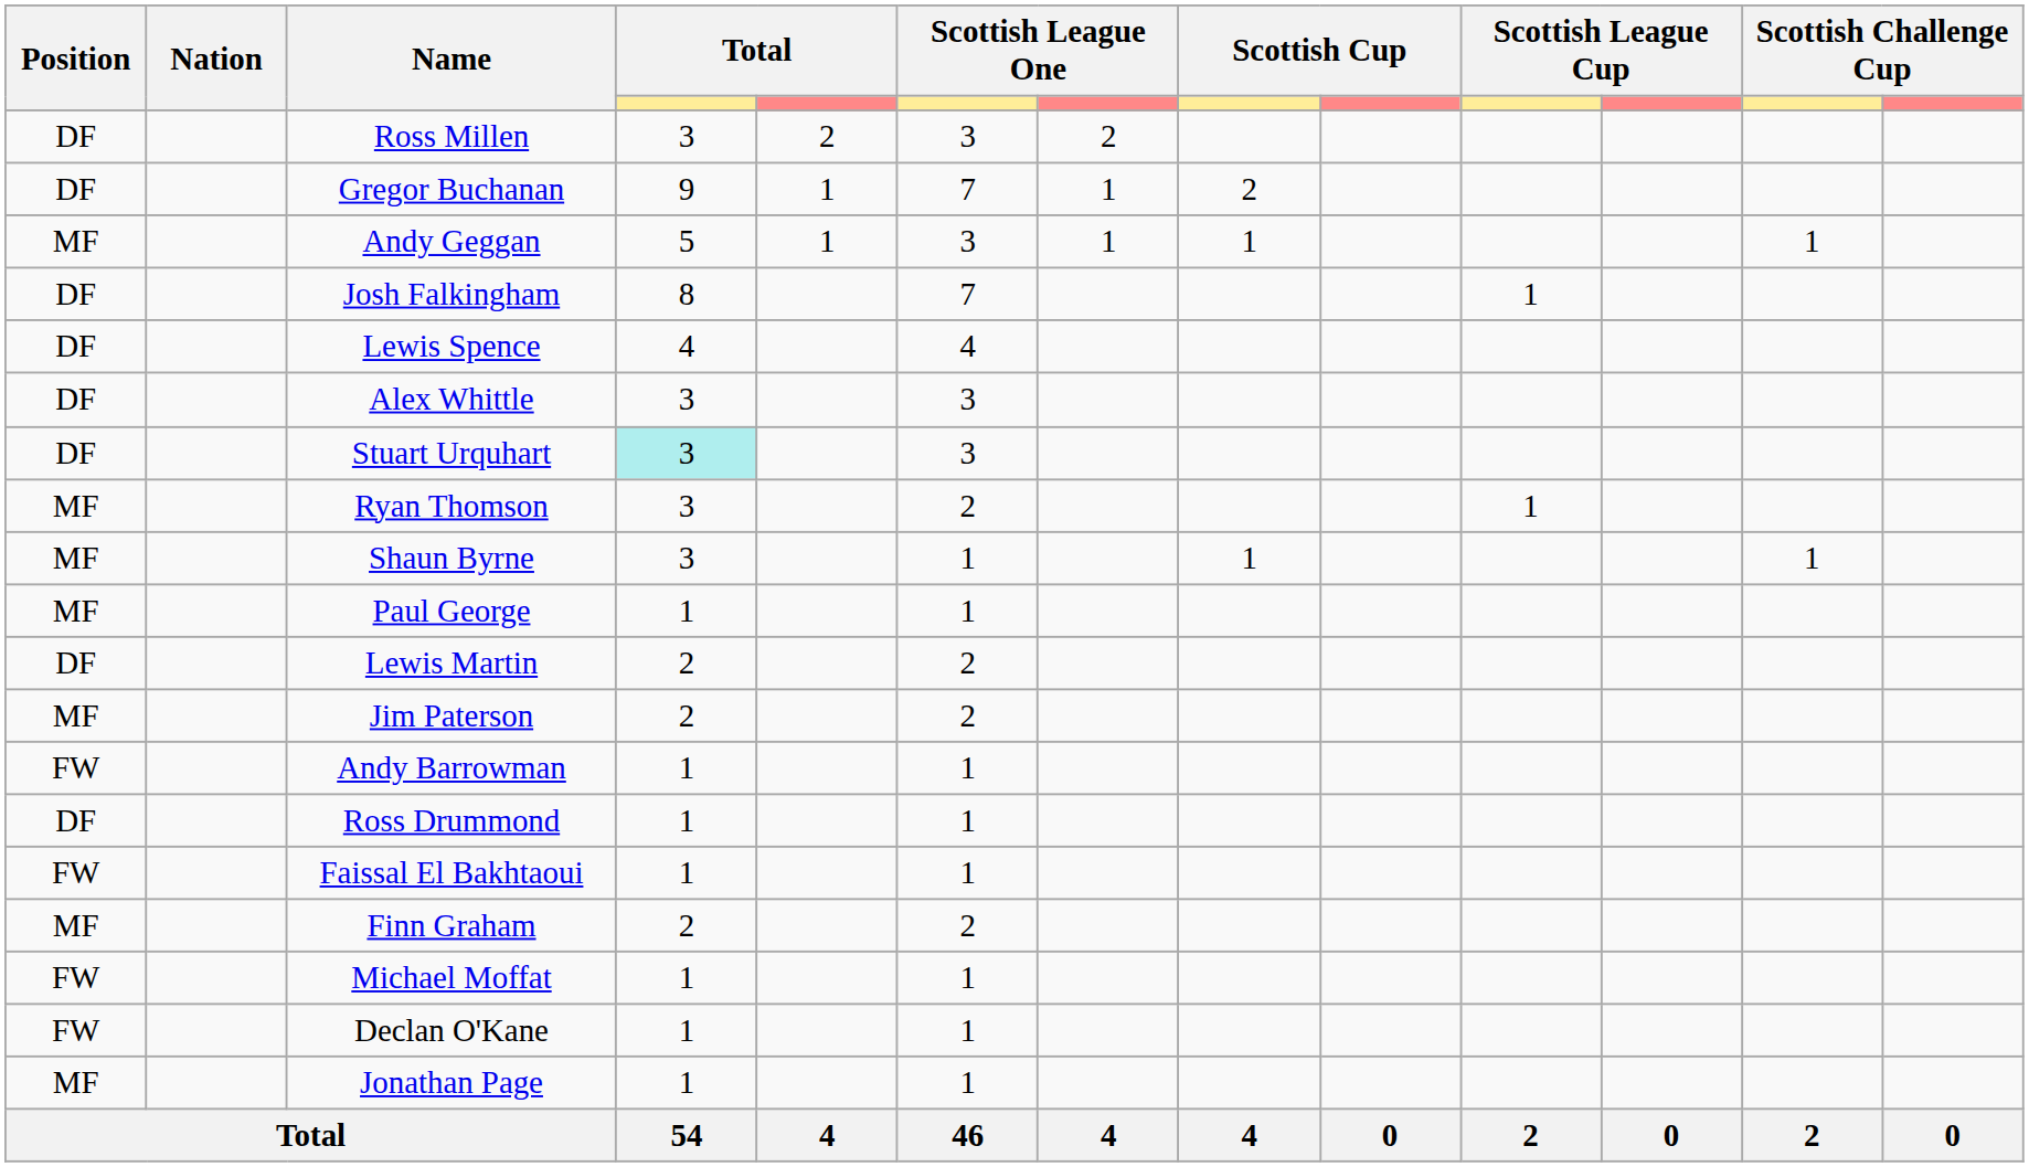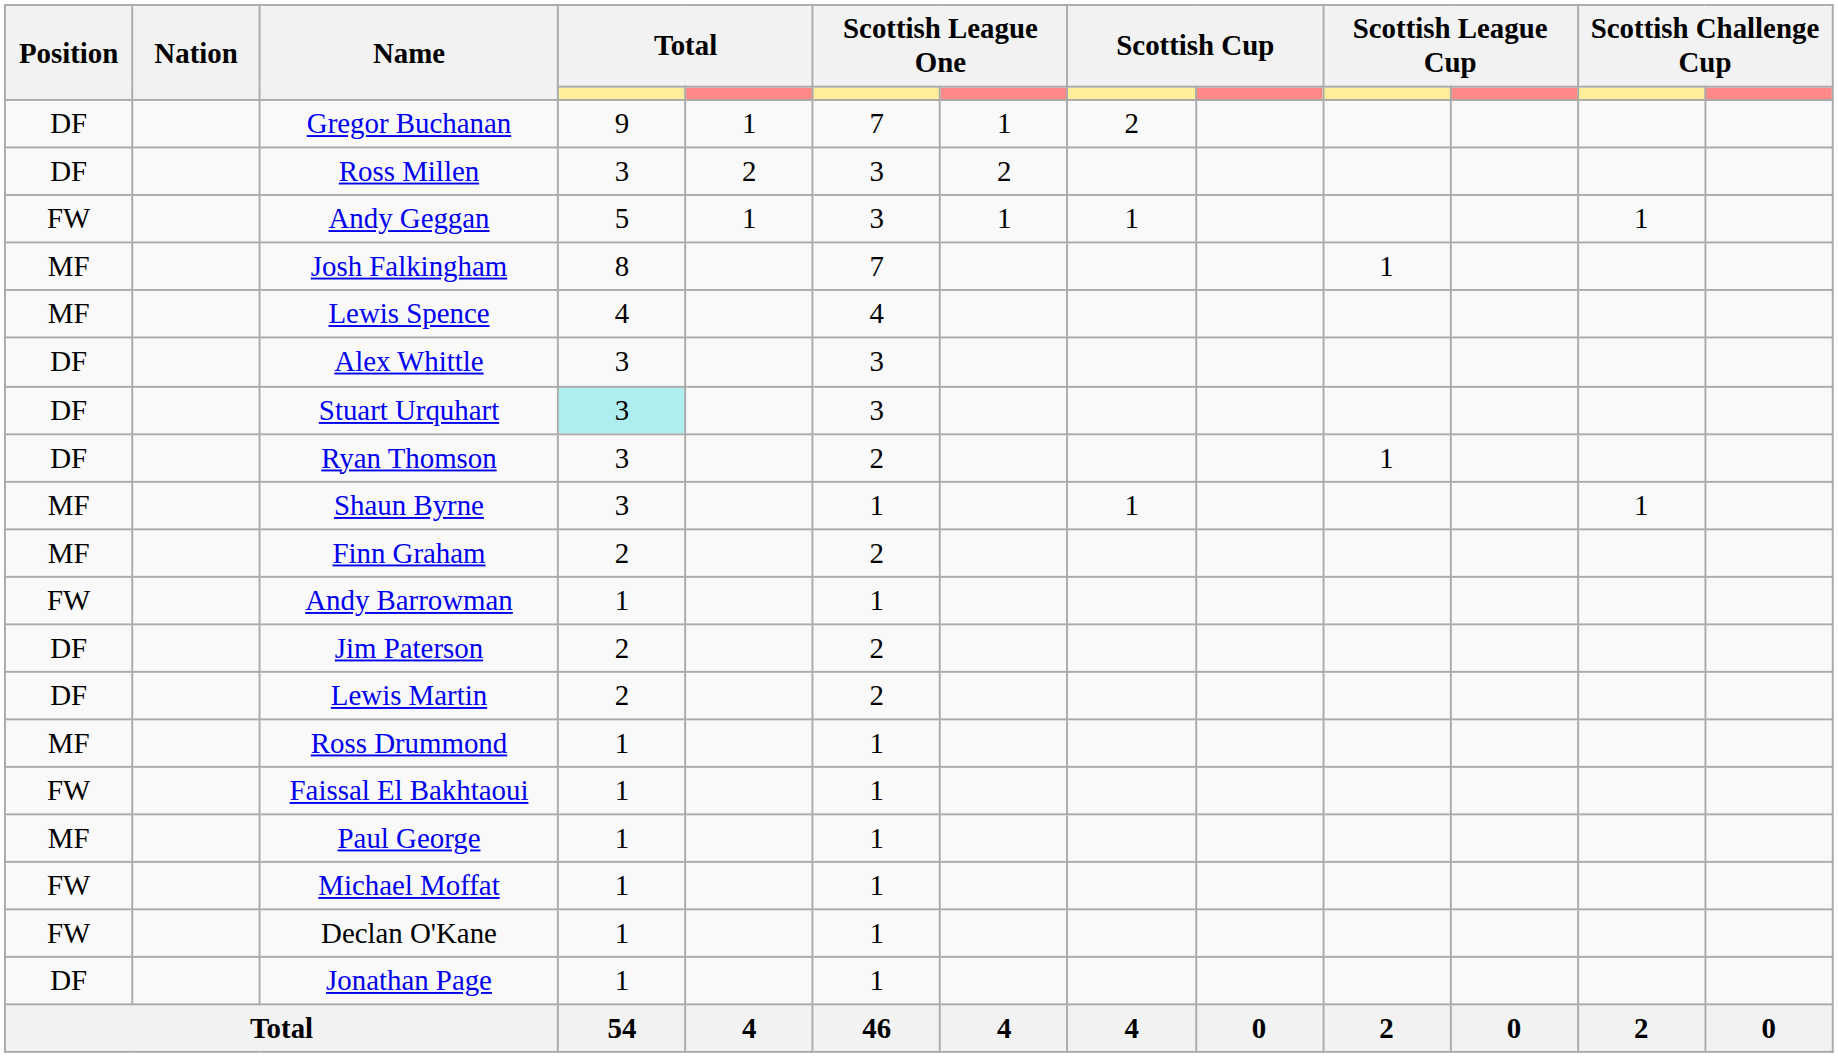 <table class="wikitable" style="font-size: 95%; text-align: center;">
 <tr>
 <th rowspan=2 width=60>Position</th>
 <th rowspan=2 width=60>Nation</th>
 <th rowspan=2 width=150>Name</th>
 <th colspan=2>Total</th>
 <th colspan=2>Scottish League One</th>
 <th colspan=2>Scottish Cup</th>
 <th colspan=2>Scottish League Cup</th>
 <th colspan=2>Scottish Challenge Cup</th>
 </tr>
 <tr>
 <th style="width:60px; background:#fe9;"></th>
 <th style="width:60px; background:#ff8888;"></th>
 <th style="width:60px; background:#fe9;"></th>
 <th style="width:60px; background:#ff8888;"></th>
 <th style="width:60px; background:#fe9;"></th>
 <th style="width:60px; background:#ff8888;"></th>
 <th style="width:60px; background:#fe9;"></th>
 <th style="width:60px; background:#ff8888;"></th>
 <th style="width:60px; background:#fe9;"></th>
 <th style="width:60px; background:#ff8888;"></th>
 </tr>
 <tr>
 <td>DF</td>
 <td></td>
+<td><a href='#'>Gregor Buchanan</a></td>
+<td>9</td>
+<td>1</td>
+<td>7</td>
+<td>1</td>
+<td>2</td>
+<td></td>
+<td></td>
+<td></td>
+<td></td>
+<td></td>
+</tr>
+<tr>
+<td>DF</td>
+<td></td>
 <td><a href='#'>Ross Millen</a></td>
 <td>3</td>
 <td>2</td>
 <td>3</td>
 <td>2</td>
 <td></td>
 <td></td>
 <td></td>
 <td></td>
 <td></td>
 <td></td>
 </tr>
 <tr>
-<td>DF</td>
-<td></td>
-<td><a href='#'>Gregor Buchanan</a></td>
-<td>9</td>
-<td>1</td>
-<td>7</td>
-<td>1</td>
-<td>2</td>
-<td></td>
-<td></td>
-<td></td>
-<td></td>
-<td></td>
-</tr>
-<tr>
-<td>MF</td>
+<td>FW</td>
 <td></td>
 <td><a href='#'>Andy Geggan</a></td>
 <td>5</td>
 <td>1</td>
 <td>3</td>
 <td>1</td>
 <td>1</td>
 <td></td>
 <td></td>
 <td></td>
 <td>1</td>
 <td></td>
 </tr>
 <tr>
-<td>DF</td>
+<td>MF</td>
 <td></td>
 <td><a href='#'>Josh Falkingham</a></td>
 <td>8</td>
 <td></td>
 <td>7</td>
 <td></td>
 <td></td>
 <td></td>
 <td>1</td>
 <td></td>
 <td></td>
 <td></td>
 </tr>
 <tr>
-<td>DF</td>
+<td>MF</td>
 <td></td>
 <td><a href='#'>Lewis Spence</a></td>
 <td>4</td>
 <td></td>
 <td>4</td>
 <td></td>
 <td></td>
 <td></td>
 <td></td>
 <td></td>
 <td></td>
 <td></td>
 </tr>
 <tr>
 <td>DF</td>
 <td></td>
 <td><a href='#'>Alex Whittle</a></td>
 <td>3</td>
 <td></td>
 <td>3</td>
 <td></td>
 <td></td>
 <td></td>
 <td></td>
 <td></td>
 <td></td>
 <td></td>
 </tr>
 <tr>
 <td>DF</td>
 <td></td>
 <td><a href='#'>Stuart Urquhart</a></td>
 <td style="background: paleturquoise;">3</td>
 <td></td>
 <td>3</td>
 <td></td>
 <td></td>
 <td></td>
 <td></td>
 <td></td>
 <td></td>
 <td></td>
 </tr>
 <tr>
-<td>MF</td>
+<td>DF</td>
 <td></td>
 <td><a href='#'>Ryan Thomson</a></td>
 <td>3</td>
 <td></td>
 <td>2</td>
 <td></td>
 <td></td>
 <td></td>
 <td>1</td>
 <td></td>
 <td></td>
 <td></td>
 </tr>
 <tr>
 <td>MF</td>
 <td></td>
 <td><a href='#'>Shaun Byrne</a></td>
 <td>3</td>
 <td></td>
 <td>1</td>
 <td></td>
 <td>1</td>
 <td></td>
 <td></td>
 <td></td>
 <td>1</td>
 <td></td>
 </tr>
 <tr>
 <td>MF</td>
 <td></td>
-<td><a href='#'>Paul George</a></td>
-<td>1</td>
-<td></td>
-<td>1</td>
-<td></td>
-<td></td>
-<td></td>
-<td></td>
-<td></td>
-<td></td>
-<td></td>
-</tr>
-<tr>
-<td>DF</td>
-<td></td>
-<td><a href='#'>Lewis Martin</a></td>
-<td>2</td>
-<td></td>
-<td>2</td>
-<td></td>
-<td></td>
-<td></td>
-<td></td>
-<td></td>
-<td></td>
-<td></td>
-</tr>
-<tr>
-<td>MF</td>
-<td></td>
-<td><a href='#'>Jim Paterson</a></td>
+<td><a href='#'>Finn Graham</a></td>
 <td>2</td>
 <td></td>
 <td>2</td>
 <td></td>
 <td></td>
 <td></td>
 <td></td>
 <td></td>
 <td></td>
 <td></td>
 </tr>
 <tr>
 <td>FW</td>
 <td></td>
 <td><a href='#'>Andy Barrowman</a></td>
 <td>1</td>
 <td></td>
 <td>1</td>
 <td></td>
 <td></td>
 <td></td>
 <td></td>
 <td></td>
 <td></td>
 <td></td>
 </tr>
 <tr>
 <td>DF</td>
+<td></td>
+<td><a href='#'>Jim Paterson</a></td>
+<td>2</td>
+<td></td>
+<td>2</td>
+<td></td>
+<td></td>
+<td></td>
+<td></td>
+<td></td>
+<td></td>
+<td></td>
+</tr>
+<tr>
+<td>DF</td>
+<td></td>
+<td><a href='#'>Lewis Martin</a></td>
+<td>2</td>
+<td></td>
+<td>2</td>
+<td></td>
+<td></td>
+<td></td>
+<td></td>
+<td></td>
+<td></td>
+<td></td>
+</tr>
+<tr>
+<td>MF</td>
 <td></td>
 <td><a href='#'>Ross Drummond</a></td>
 <td>1</td>
 <td></td>
 <td>1</td>
 <td></td>
 <td></td>
 <td></td>
 <td></td>
 <td></td>
 <td></td>
 <td></td>
 </tr>
 <tr>
 <td>FW</td>
 <td></td>
 <td><a href='#'>Faissal El Bakhtaoui</a></td>
 <td>1</td>
 <td></td>
 <td>1</td>
 <td></td>
 <td></td>
 <td></td>
 <td></td>
 <td></td>
 <td></td>
 <td></td>
 </tr>
 <tr>
 <td>MF</td>
 <td></td>
-<td><a href='#'>Finn Graham</a></td>
-<td>2</td>
+<td><a href='#'>Paul George</a></td>
+<td>1</td>
 <td></td>
-<td>2</td>
+<td>1</td>
 <td></td>
 <td></td>
 <td></td>
 <td></td>
 <td></td>
 <td></td>
 <td></td>
 </tr>
 <tr>
 <td>FW</td>
 <td></td>
 <td><a href='#'>Michael Moffat</a></td>
 <td>1</td>
 <td></td>
 <td>1</td>
 <td></td>
 <td></td>
 <td></td>
 <td></td>
 <td></td>
 <td></td>
 <td></td>
 </tr>
 <tr>
 <td>FW</td>
 <td></td>
 <td>Declan O'Kane</td>
 <td>1</td>
 <td></td>
 <td>1</td>
 <td></td>
 <td></td>
 <td></td>
 <td></td>
 <td></td>
 <td></td>
 <td></td>
 </tr>
 <tr>
-<td>MF</td>
+<td>DF</td>
 <td></td>
 <td><a href='#'>Jonathan Page</a></td>
 <td>1</td>
 <td></td>
 <td>1</td>
 <td></td>
 <td></td>
 <td></td>
 <td></td>
 <td></td>
 <td></td>
 <td></td>
 </tr>
 <tr>
 <th colspan=3>Total</th>
 <th>54</th>
 <th>4</th>
 <th>46</th>
 <th>4</th>
 <th>4</th>
 <th>0</th>
 <th>2</th>
 <th>0</th>
 <th>2</th>
 <th>0</th>
 </tr>
 </table>
